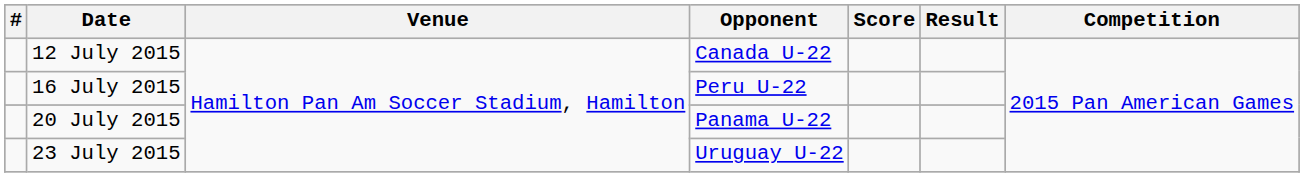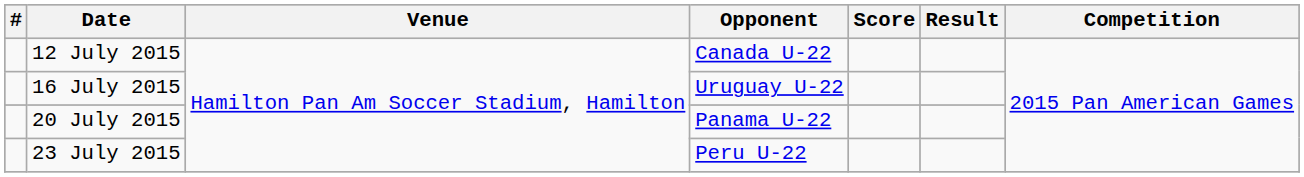 <table class="wikitable" style="font-size:95%">
 <tr>
 <th>#</th>
 <th>Date</th>
 <th>Venue</th>
 <th>Opponent</th>
 <th>Score</th>
 <th>Result</th>
 <th>Competition</th>
 </tr>
 <tr>
 <td></td>
 <td>12 July 2015</td>
 <td rowspan="4"><a href='#'>Hamilton Pan Am Soccer Stadium</a>, <a href='#'>Hamilton</a></td>
 <td> <a href='#'>Canada U-22</a></td>
 <td></td>
 <td></td>
 <td rowspan="4"><a href='#'>2015 Pan American Games</a></td>
 </tr>
 <tr>
 <td></td>
 <td>16 July 2015</td>
-<td> <a href='#'>Peru U-22</a></td>
+<td> <a href='#'>Uruguay U-22</a></td>
 <td></td>
 <td></td>
 </tr>
 <tr>
 <td></td>
 <td>20 July 2015</td>
 <td> <a href='#'>Panama U-22</a></td>
 <td></td>
 <td></td>
 </tr>
 <tr>
 <td></td>
 <td>23 July 2015</td>
-<td> <a href='#'>Uruguay U-22</a></td>
+<td> <a href='#'>Peru U-22</a></td>
 <td></td>
 <td></td>
 </tr>
 </table>
